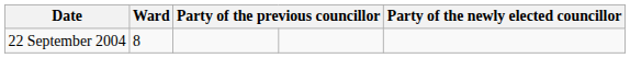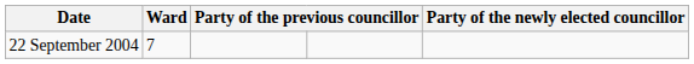 <table class="wikitable">
 <tr>
 <th>Date</th>
 <th>Ward</th>
 <th colspan=2>Party of the previous councillor</th>
 <th colspan=2>Party of the newly elected councillor</th>
 </tr>
 <tr>
 <td>22 September 2004</td>
-<td>8</td>
+<td>7</td>
 <td></td>
 <td></td>
 </tr>
 </table>
